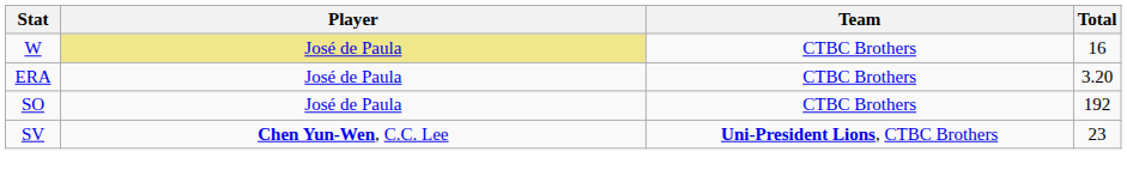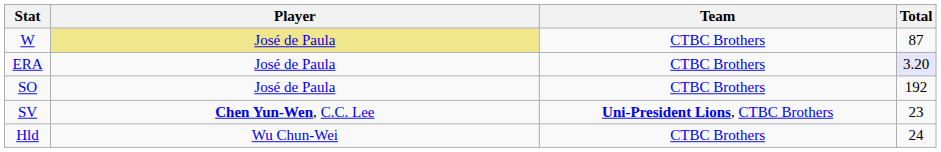 <table class = "wikitable"  style = "width:50%; text-align:center;">
 <tr>
 <th style="width:5%;">Stat</th>
 <th style="width:55%;">Player</th>
 <th style="width:55%;">Team</th>
 <th style="width:5%;">Total</th>
 </tr>
 <tr>
 <td><a href='#'>W</a></td>
 <td style="background: khaki;"><a href='#'>José de Paula</a></td>
 <td><a href='#'>CTBC Brothers</a></td>
-<td>16</td>
+<td>87</td>
 </tr>
 <tr>
 <td><a href='#'>ERA</a></td>
 <td><a href='#'>José de Paula</a></td>
 <td><a href='#'>CTBC Brothers</a></td>
-<td>3.20</td>
+<td style="background: lavender;">3.20</td>
 </tr>
 <tr>
 <td><a href='#'>SO</a></td>
 <td><a href='#'>José de Paula</a></td>
 <td><a href='#'>CTBC Brothers</a></td>
 <td>192</td>
 </tr>
 <tr>
 <td><a href='#'>SV</a></td>
 <td><strong><a href='#'>Chen Yun-Wen</a></strong>, <a href='#'>C.C. Lee</a></td>
 <td><strong><a href='#'>Uni-President Lions</a></strong>, <a href='#'>CTBC Brothers</a></td>
 <td>23</td>
 </tr>
+<tr>
+<td><a href='#'>Hld</a></td>
+<td><a href='#'>Wu Chun-Wei</a></td>
+<td><a href='#'>CTBC Brothers</a></td>
+<td>24</td>
+</tr>
 </table>
